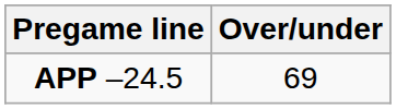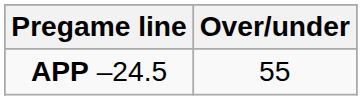 <table class="wikitable">
 <tr align="center">
 <th style=>Pregame line</th>
 <th style=>Over/under</th>
 </tr>
 <tr align="center">
 <td><strong>APP</strong> –24.5</td>
-<td>69</td>
+<td>55</td>
 </tr>
 </table>
